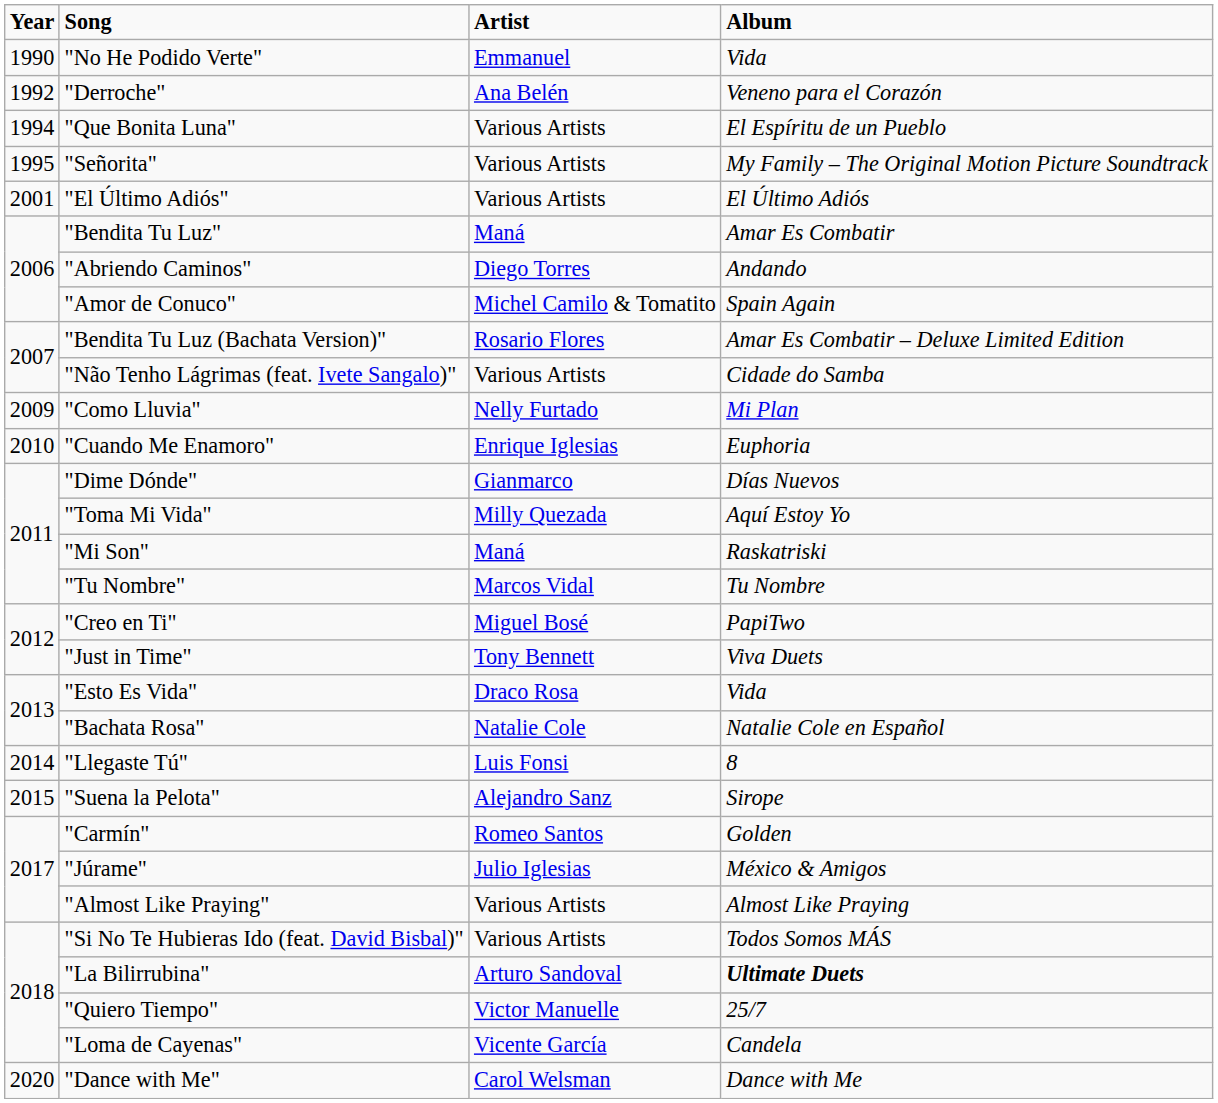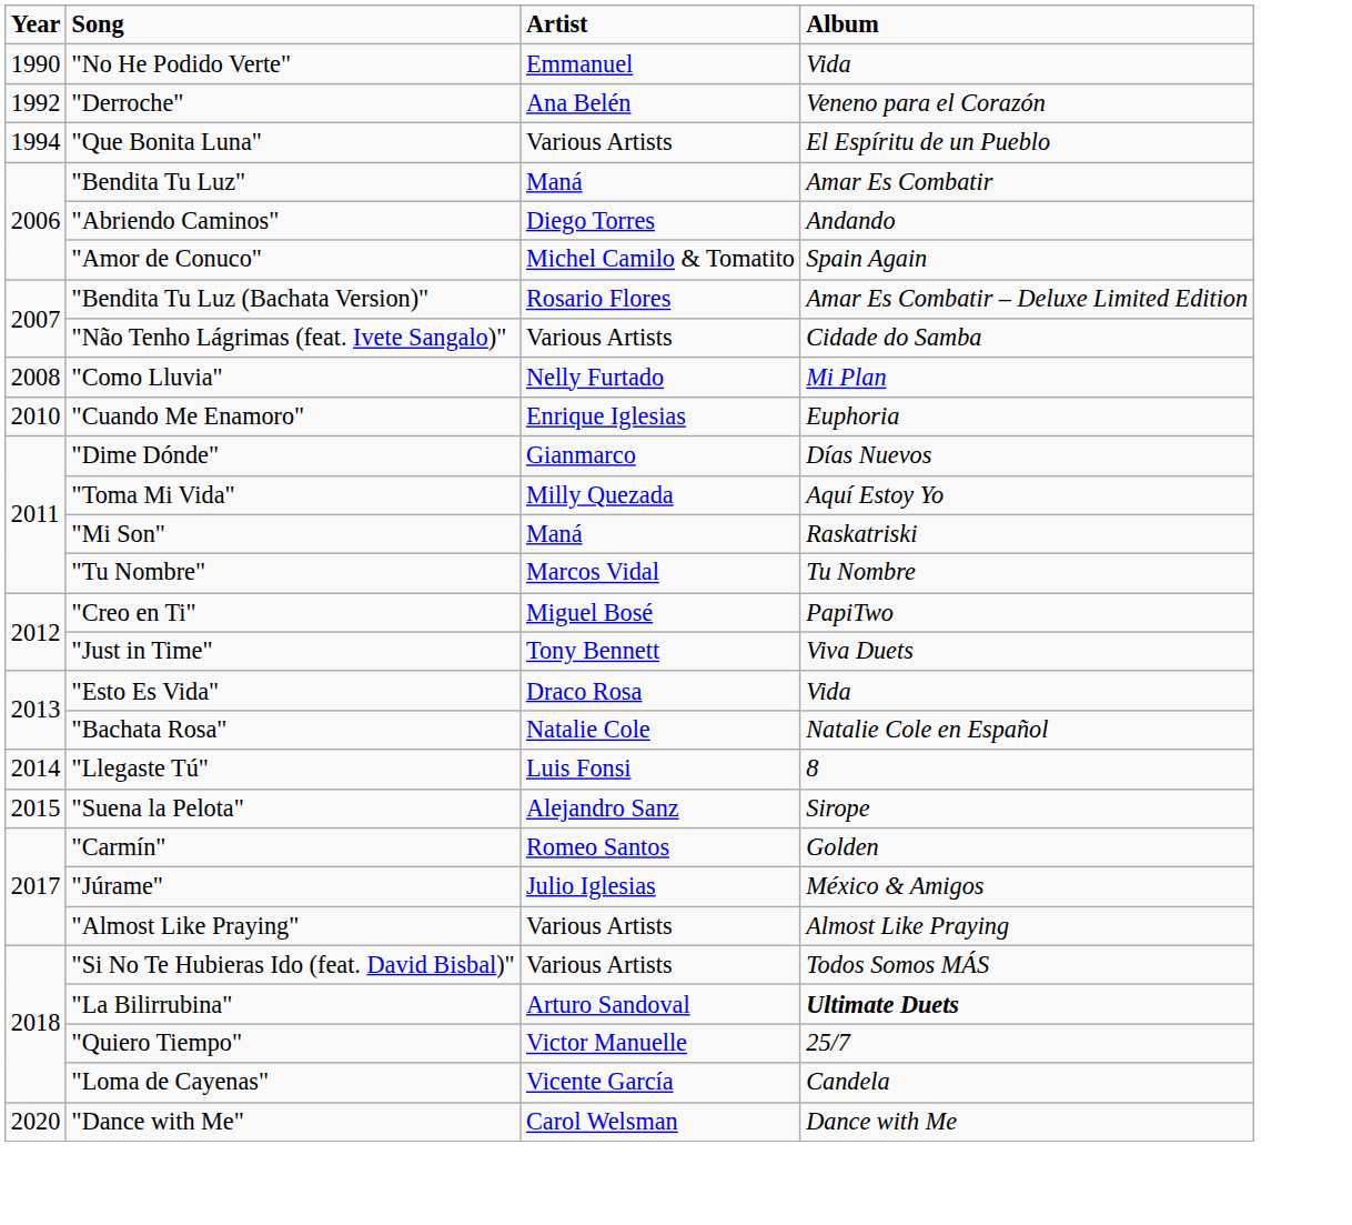 <table class="wikitable">
 <tr>
 <td color="#f3f300"><strong>Year</strong></td>
 <td><strong>Song</strong></td>
 <td><strong>Artist</strong></td>
 <td><strong>Album</strong></td>
 </tr>
 <tr>
 <td>1990</td>
 <td>"No He Podido Verte"</td>
 <td><a href='#'>Emmanuel</a></td>
 <td><em>Vida</em></td>
 </tr>
 <tr>
 <td>1992</td>
 <td>"Derroche"</td>
 <td><a href='#'>Ana Belén</a></td>
 <td><em>Veneno para el Corazón</em></td>
 </tr>
 <tr>
 <td>1994</td>
 <td>"Que Bonita Luna"</td>
 <td>Various Artists</td>
 <td><em>El Espíritu de un Pueblo</em></td>
-</tr>
-<tr>
-<td>1995</td>
-<td>"Señorita"</td>
-<td>Various Artists</td>
-<td><em>My Family – The Original Motion Picture Soundtrack</em></td>
-</tr>
-<tr>
-<td>2001</td>
-<td>"El Último Adiós"</td>
-<td>Various Artists</td>
-<td><em>El Último Adiós</em></td>
 </tr>
 <tr>
 <td rowspan="3">2006</td>
 <td>"Bendita Tu Luz"</td>
 <td><a href='#'>Maná</a></td>
 <td><em>Amar Es Combatir</em></td>
 </tr>
 <tr>
 <td>"Abriendo Caminos"</td>
 <td><a href='#'>Diego Torres</a></td>
 <td><em>Andando</em></td>
 </tr>
 <tr>
 <td>"Amor de Conuco"</td>
 <td><a href='#'>Michel Camilo</a> & Tomatito</td>
 <td><em>Spain Again</em></td>
 </tr>
 <tr>
 <td rowspan="2">2007</td>
 <td>"Bendita Tu Luz (Bachata Version)"</td>
 <td><a href='#'>Rosario Flores</a></td>
 <td><em>Amar Es Combatir – Deluxe Limited Edition</em></td>
 </tr>
 <tr>
 <td>"Não Tenho Lágrimas (feat. <a href='#'>Ivete Sangalo</a>)"</td>
 <td>Various Artists</td>
 <td><em>Cidade do Samba</em></td>
 </tr>
 <tr>
-<td>2009</td>
+<td>2008</td>
 <td>"Como Lluvia"</td>
 <td><a href='#'>Nelly Furtado</a></td>
 <td><em><a href='#'>Mi Plan</a></em></td>
 </tr>
 <tr>
 <td>2010</td>
 <td>"Cuando Me Enamoro"</td>
 <td><a href='#'>Enrique Iglesias</a></td>
 <td><em>Euphoria</em></td>
 </tr>
 <tr>
 <td rowspan="4">2011</td>
 <td>"Dime Dónde"</td>
 <td><a href='#'>Gianmarco</a></td>
 <td><em>Días Nuevos</em></td>
 </tr>
 <tr>
 <td>"Toma Mi Vida"</td>
 <td><a href='#'>Milly Quezada</a></td>
 <td><em>Aquí Estoy Yo</em></td>
 </tr>
 <tr>
 <td>"Mi Son"</td>
 <td><a href='#'>Maná</a></td>
 <td><em>Raskatriski</em></td>
 </tr>
 <tr>
 <td>"Tu Nombre"</td>
 <td><a href='#'>Marcos Vidal</a></td>
 <td><em>Tu Nombre</em></td>
 </tr>
 <tr>
 <td rowspan="2">2012</td>
 <td>"Creo en Ti"</td>
 <td><a href='#'>Miguel Bosé</a></td>
 <td><em>PapiTwo</em></td>
 </tr>
 <tr>
 <td>"Just in Time"</td>
 <td><a href='#'>Tony Bennett</a></td>
 <td><em>Viva Duets</em></td>
 </tr>
 <tr>
 <td rowspan="2">2013</td>
 <td>"Esto Es Vida"</td>
 <td><a href='#'>Draco Rosa</a></td>
 <td><em>Vida</em></td>
 </tr>
 <tr>
 <td>"Bachata Rosa"</td>
 <td><a href='#'>Natalie Cole</a></td>
 <td><em>Natalie Cole en Español</em></td>
 </tr>
 <tr>
 <td>2014</td>
 <td>"Llegaste Tú"</td>
 <td><a href='#'>Luis Fonsi</a></td>
 <td><em>8</em></td>
 </tr>
 <tr>
 <td>2015</td>
 <td>"Suena la Pelota"</td>
 <td><a href='#'>Alejandro Sanz</a></td>
 <td><em>Sirope</em></td>
 </tr>
 <tr>
 <td rowspan="3">2017</td>
 <td>"Carmín"</td>
 <td><a href='#'>Romeo Santos</a></td>
 <td><em>Golden</em></td>
 </tr>
 <tr>
 <td>"Júrame"</td>
 <td><a href='#'>Julio Iglesias</a></td>
 <td><em>México & Amigos</em></td>
 </tr>
 <tr>
 <td>"Almost Like Praying"</td>
 <td>Various Artists</td>
 <td><em>Almost Like Praying</em></td>
 </tr>
 <tr>
 <td rowspan="4">2018</td>
 <td>"Si No Te Hubieras Ido (feat. <a href='#'>David Bisbal</a>)"</td>
 <td>Various Artists</td>
 <td><em>Todos Somos MÁS</em></td>
 </tr>
 <tr>
 <td>"La Bilirrubina"</td>
 <td><a href='#'>Arturo Sandoval</a></td>
 <td><strong><em>Ultimate Duets</em></strong></td>
 </tr>
 <tr>
 <td>"Quiero Tiempo"</td>
 <td><a href='#'>Victor Manuelle</a></td>
 <td><em>25/7</em></td>
 </tr>
 <tr>
 <td>"Loma de Cayenas"</td>
 <td><a href='#'>Vicente García</a></td>
 <td><em>Candela</em></td>
 </tr>
 <tr>
 <td>2020</td>
 <td>"Dance with Me"</td>
 <td><a href='#'>Carol Welsman</a></td>
 <td><em>Dance with Me</em></td>
 </tr>
 </table>
